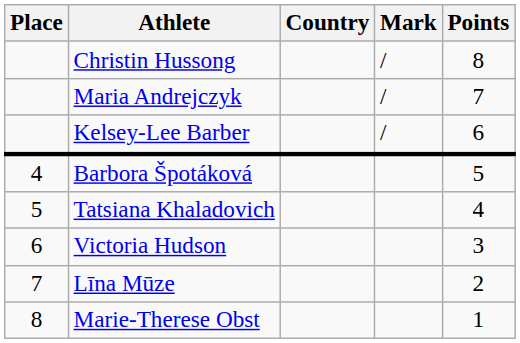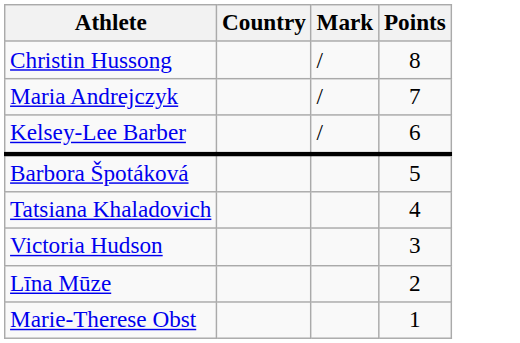 <table class="wikitable">
 <tr>
-<th>Place</th>
 <th>Athlete</th>
 <th>Country</th>
 <th>Mark</th>
 <th>Points</th>
 </tr>
 <tr>
-<td align=center></td>
 <td><a href='#'>Christin Hussong</a></td>
 <td></td>
 <td> /<br><em></em></td>
 <td align=center>8</td>
 </tr>
 <tr>
-<td align=center></td>
 <td><a href='#'>Maria Andrejczyk</a></td>
 <td></td>
 <td> /<br><em></em></td>
 <td align=center>7</td>
 </tr>
 <tr>
-<td align=center></td>
 <td><a href='#'>Kelsey-Lee Barber</a></td>
 <td></td>
 <td> /<br><em></em></td>
 <td align=center>6</td>
 </tr>
 <tr style="border-top:3px solid black;">
-<td align=center>4</td>
 <td><a href='#'>Barbora Špotáková</a></td>
 <td></td>
 <td></td>
 <td align=center>5</td>
 </tr>
 <tr>
-<td align=center>5</td>
 <td><a href='#'>Tatsiana Khaladovich</a></td>
 <td></td>
 <td></td>
 <td align=center>4</td>
 </tr>
 <tr>
-<td align=center>6</td>
 <td><a href='#'>Victoria Hudson</a></td>
 <td></td>
 <td></td>
 <td align=center>3</td>
 </tr>
 <tr>
-<td align=center>7</td>
 <td><a href='#'>Līna Mūze</a></td>
 <td></td>
 <td></td>
 <td align=center>2</td>
 </tr>
 <tr>
-<td align=center>8</td>
 <td><a href='#'>Marie-Therese Obst</a></td>
 <td></td>
 <td></td>
 <td align=center>1</td>
 </tr>
 </table>
